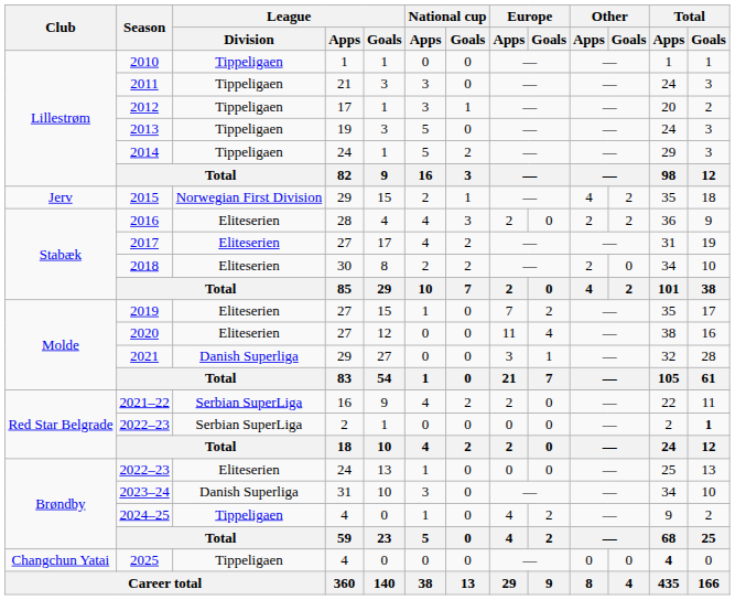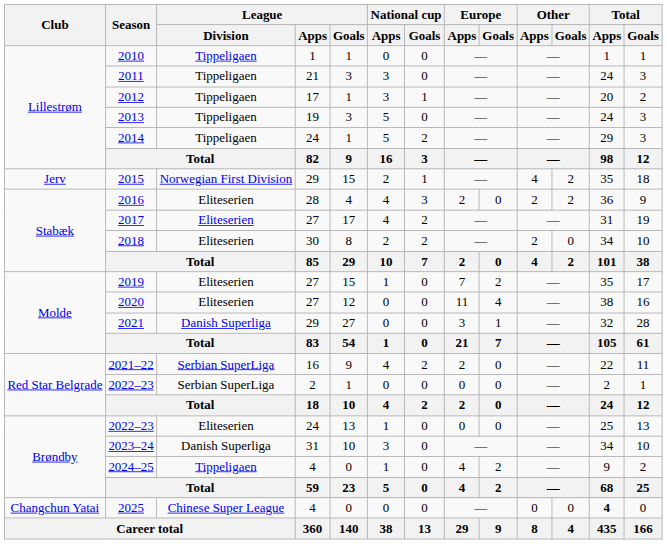 <table class="wikitable" style="text-align:center">
 <tr>
 <th rowspan="2">Club</th>
 <th rowspan="2">Season</th>
 <th colspan="3">League</th>
 <th colspan="2">National cup</th>
 <th colspan="2">Europe</th>
 <th colspan="2">Other</th>
 <th colspan="2">Total</th>
 </tr>
 <tr>
 <th>Division</th>
 <th>Apps</th>
 <th>Goals</th>
 <th>Apps</th>
 <th>Goals</th>
 <th>Apps</th>
 <th>Goals</th>
 <th>Apps</th>
 <th>Goals</th>
 <th>Apps</th>
 <th>Goals</th>
 </tr>
 <tr>
 <td rowspan="6"><a href='#'>Lillestrøm</a></td>
 <td><a href='#'>2010</a></td>
 <td><a href='#'>Tippeligaen</a></td>
 <td>1</td>
 <td>1</td>
 <td>0</td>
 <td>0</td>
 <td colspan="2">—</td>
 <td colspan="2">—</td>
 <td>1</td>
 <td>1</td>
 </tr>
 <tr>
 <td><a href='#'>2011</a></td>
 <td>Tippeligaen</td>
 <td>21</td>
 <td>3</td>
 <td>3</td>
 <td>0</td>
 <td colspan="2">—</td>
 <td colspan="2">—</td>
 <td>24</td>
 <td>3</td>
 </tr>
 <tr>
 <td><a href='#'>2012</a></td>
 <td>Tippeligaen</td>
 <td>17</td>
 <td>1</td>
 <td>3</td>
 <td>1</td>
 <td colspan="2">—</td>
 <td colspan="2">—</td>
 <td>20</td>
 <td>2</td>
 </tr>
 <tr>
 <td><a href='#'>2013</a></td>
 <td>Tippeligaen</td>
 <td>19</td>
 <td>3</td>
 <td>5</td>
 <td>0</td>
 <td colspan="2">—</td>
 <td colspan="2">—</td>
 <td>24</td>
 <td>3</td>
 </tr>
 <tr>
 <td><a href='#'>2014</a></td>
 <td>Tippeligaen</td>
 <td>24</td>
 <td>1</td>
 <td>5</td>
 <td>2</td>
 <td colspan="2">—</td>
 <td colspan="2">—</td>
 <td>29</td>
 <td>3</td>
 </tr>
 <tr>
 <th colspan="2">Total</th>
 <th>82</th>
 <th>9</th>
 <th>16</th>
 <th>3</th>
 <th colspan="2">—</th>
 <th colspan="2">—</th>
 <th>98</th>
 <th>12</th>
 </tr>
 <tr>
 <td><a href='#'>Jerv</a></td>
 <td><a href='#'>2015</a></td>
 <td><a href='#'>Norwegian First Division</a></td>
 <td>29</td>
 <td>15</td>
 <td>2</td>
 <td>1</td>
 <td colspan="2">—</td>
 <td>4</td>
 <td>2</td>
 <td>35</td>
 <td>18</td>
 </tr>
 <tr>
 <td rowspan="4"><a href='#'>Stabæk</a></td>
 <td><a href='#'>2016</a></td>
 <td>Eliteserien</td>
 <td>28</td>
 <td>4</td>
 <td>4</td>
 <td>3</td>
 <td>2</td>
 <td>0</td>
 <td>2</td>
 <td>2</td>
 <td>36</td>
 <td>9</td>
 </tr>
 <tr>
 <td><a href='#'>2017</a></td>
 <td><a href='#'>Eliteserien</a></td>
 <td>27</td>
 <td>17</td>
 <td>4</td>
 <td>2</td>
 <td colspan="2">—</td>
 <td colspan="2">—</td>
 <td>31</td>
 <td>19</td>
 </tr>
 <tr>
 <td><a href='#'>2018</a></td>
 <td>Eliteserien</td>
 <td>30</td>
 <td>8</td>
 <td>2</td>
 <td>2</td>
 <td colspan="2">—</td>
 <td>2</td>
 <td>0</td>
 <td>34</td>
 <td>10</td>
 </tr>
 <tr>
 <th colspan="2">Total</th>
 <th>85</th>
 <th>29</th>
 <th>10</th>
 <th>7</th>
 <th>2</th>
 <th>0</th>
 <th>4</th>
 <th>2</th>
 <th>101</th>
 <th>38</th>
 </tr>
 <tr>
 <td rowspan="4"><a href='#'>Molde</a></td>
 <td><a href='#'>2019</a></td>
 <td>Eliteserien</td>
 <td>27</td>
 <td>15</td>
 <td>1</td>
 <td>0</td>
 <td>7</td>
 <td>2</td>
 <td colspan="2">—</td>
 <td>35</td>
 <td>17</td>
 </tr>
 <tr>
 <td><a href='#'>2020</a></td>
 <td>Eliteserien</td>
 <td>27</td>
 <td>12</td>
 <td>0</td>
 <td>0</td>
 <td>11</td>
 <td>4</td>
 <td colspan="2">—</td>
 <td>38</td>
 <td>16</td>
 </tr>
 <tr>
 <td><a href='#'>2021</a></td>
 <td><a href='#'>Danish Superliga</a></td>
 <td>29</td>
 <td>27</td>
 <td>0</td>
 <td>0</td>
 <td>3</td>
 <td>1</td>
 <td colspan="2">—</td>
 <td>32</td>
 <td>28</td>
 </tr>
 <tr>
 <th colspan="2">Total</th>
 <th>83</th>
 <th>54</th>
 <th>1</th>
 <th>0</th>
 <th>21</th>
 <th>7</th>
 <th colspan="2">—</th>
 <th>105</th>
 <th>61</th>
 </tr>
 <tr>
 <td rowspan="3"><a href='#'>Red Star Belgrade</a></td>
 <td><a href='#'>2021–22</a></td>
 <td><a href='#'>Serbian SuperLiga</a></td>
 <td>16</td>
 <td>9</td>
 <td>4</td>
 <td>2</td>
 <td>2</td>
 <td>0</td>
 <td colspan="2">—</td>
 <td>22</td>
 <td>11</td>
 </tr>
 <tr>
 <td><a href='#'>2022–23</a></td>
 <td>Serbian SuperLiga</td>
 <td>2</td>
 <td>1</td>
 <td>0</td>
 <td>0</td>
 <td>0</td>
 <td>0</td>
 <td colspan="2">—</td>
 <td>2</td>
-<td><strong>1</strong></td>
+<td>1</td>
 </tr>
 <tr>
 <th colspan="2">Total</th>
 <th>18</th>
 <th>10</th>
 <th>4</th>
 <th>2</th>
 <th>2</th>
 <th>0</th>
 <th colspan="2">—</th>
 <th>24</th>
 <th>12</th>
 </tr>
 <tr>
 <td rowspan="4"><a href='#'>Brøndby</a></td>
 <td><a href='#'>2022–23</a></td>
 <td>Eliteserien</td>
 <td>24</td>
 <td>13</td>
 <td>1</td>
 <td>0</td>
 <td>0</td>
 <td>0</td>
 <td colspan="2">—</td>
 <td>25</td>
 <td>13</td>
 </tr>
 <tr>
 <td><a href='#'>2023–24</a></td>
 <td>Danish Superliga</td>
 <td>31</td>
 <td>10</td>
 <td>3</td>
 <td>0</td>
 <td colspan="2">—</td>
 <td colspan="2">—</td>
 <td>34</td>
 <td>10</td>
 </tr>
 <tr>
 <td><a href='#'>2024–25</a></td>
 <td><a href='#'>Tippeligaen</a></td>
 <td>4</td>
 <td>0</td>
 <td>1</td>
 <td>0</td>
 <td>4</td>
 <td>2</td>
 <td colspan="2">—</td>
 <td>9</td>
 <td>2</td>
 </tr>
 <tr>
 <th colspan="2">Total</th>
 <th>59</th>
 <th>23</th>
 <th>5</th>
 <th>0</th>
 <th>4</th>
 <th>2</th>
 <th colspan="2">—</th>
 <th>68</th>
 <th>25</th>
 </tr>
 <tr>
 <td><a href='#'>Changchun Yatai</a></td>
 <td><a href='#'>2025</a></td>
-<td>Tippeligaen</td>
+<td><a href='#'>Chinese Super League</a></td>
 <td>4</td>
 <td>0</td>
 <td>0</td>
 <td>0</td>
 <td colspan="2">—</td>
 <td>0</td>
 <td>0</td>
 <td><strong>4</strong></td>
 <td>0</td>
 </tr>
 <tr>
 <th colspan="3">Career total</th>
 <th>360</th>
 <th>140</th>
 <th>38</th>
 <th>13</th>
 <th>29</th>
 <th>9</th>
 <th>8</th>
 <th>4</th>
 <th>435</th>
 <th>166</th>
 </tr>
 </table>
